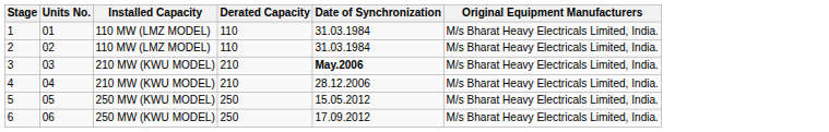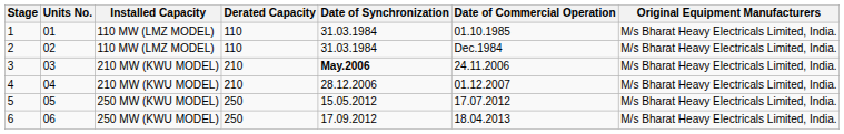 <table class="wikitable">
 <tr>
 <th>Stage</th>
 <th>Units No.</th>
 <th>Installed Capacity</th>
 <th>Derated Capacity</th>
 <th>Date of Synchronization</th>
+<th>Date of Commercial Operation</th>
 <th>Original Equipment Manufacturers</th>
 </tr>
 <tr>
 <td>1</td>
 <td>01</td>
 <td>110 MW (LMZ MODEL)</td>
 <td>110</td>
 <td>31.03.1984</td>
+<td>01.10.1985</td>
 <td>M/s Bharat Heavy Electricals Limited, India.</td>
 </tr>
 <tr>
 <td>2</td>
 <td>02</td>
 <td>110 MW (LMZ MODEL)</td>
 <td>110</td>
 <td>31.03.1984</td>
+<td>Dec.1984</td>
 <td>M/s Bharat Heavy Electricals Limited, India.</td>
 </tr>
 <tr>
 <td>3</td>
 <td>03</td>
 <td>210 MW (KWU MODEL)</td>
 <td>210</td>
 <td><strong>May.2006</strong></td>
+<td>24.11.2006</td>
 <td>M/s Bharat Heavy Electricals Limited, India.</td>
 </tr>
 <tr>
 <td>4</td>
 <td>04</td>
 <td>210 MW (KWU MODEL)</td>
 <td>210</td>
 <td>28.12.2006</td>
+<td>01.12.2007</td>
 <td>M/s Bharat Heavy Electricals Limited, India.</td>
 </tr>
 <tr>
 <td>5</td>
 <td>05</td>
 <td>250 MW (KWU MODEL)</td>
 <td>250</td>
 <td>15.05.2012</td>
+<td>17.07.2012</td>
 <td>M/s Bharat Heavy Electricals Limited, India.</td>
 </tr>
 <tr>
 <td>6</td>
 <td>06</td>
 <td>250 MW (KWU MODEL)</td>
 <td>250</td>
 <td>17.09.2012</td>
+<td>18.04.2013</td>
 <td>M/s Bharat Heavy Electricals Limited, India.</td>
 </tr>
 </table>
